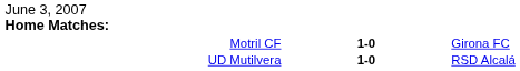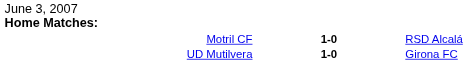 <table width=100% cellspacing=1>
 <tr>
 <th width=20%></th>
 <th width=12%></th>
 <th width=20%></th>
 <th></th>
 </tr>
 <tr>
 <td>June 3, 2007<br><strong>Home Matches:</strong></td>
 </tr>
 <tr style=font-size:90%>
 <td align=right><a href='#'>Motril CF</a></td>
 <td align=center><strong>1-0</strong></td>
-<td><a href='#'>Girona FC</a></td>
+<td><a href='#'>RSD Alcalá</a></td>
 </tr>
 <tr style=font-size:90%>
 <td align=right><a href='#'>UD Mutilvera</a></td>
 <td align=center><strong>1-0</strong></td>
-<td><a href='#'>RSD Alcalá</a></td>
+<td><a href='#'>Girona FC</a></td>
 </tr>
 </table>
